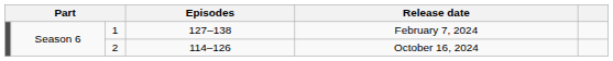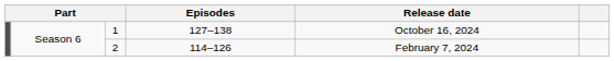 <table class="wikitable" style="text-align:center; width: 70%;">
 <tr>
 <th colspan="3" width="20%">Part</th>
 <th>Episodes</th>
 <th>Release date</th>
 <th width="5%"></th>
 </tr>
 <tr>
 <td rowspan="2" width="1%" style="background: #4F4D4E"></td>
 <td rowspan="2">Season 6</td>
 <td>1</td>
 <td>127–138</td>
-<td>February 7, 2024</td>
+<td>October 16, 2024</td>
 <td></td>
 </tr>
 <tr>
 <td>2</td>
 <td>114–126</td>
-<td>October 16, 2024</td>
+<td>February 7, 2024</td>
 <td></td>
 </tr>
 </table>
